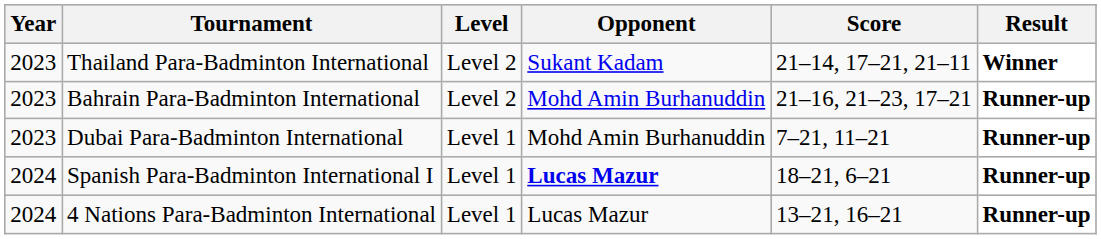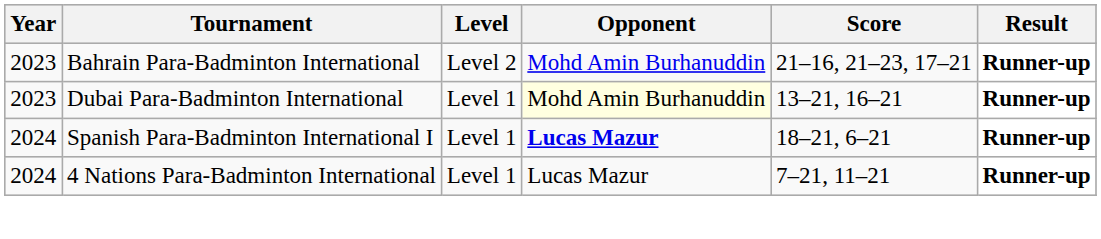 <table class="sortable wikitable" style="font-size: 90%;">
 <tr>
 <th>Year</th>
 <th>Tournament</th>
 <th>Level</th>
 <th>Opponent</th>
 <th>Score</th>
 <th>Result</th>
-</tr>
-<tr>
-<td align="center">2023</td>
-<td align="left">Thailand Para-Badminton International</td>
-<td align="left">Level 2</td>
-<td align="left"> <a href='#'>Sukant Kadam</a></td>
-<td align="left">21–14, 17–21, 21–11</td>
-<td style="text-align:left; background:white"> <strong>Winner</strong></td>
 </tr>
 <tr>
 <td align="center">2023</td>
 <td align="left">Bahrain Para-Badminton International</td>
 <td align="left">Level 2</td>
 <td align="left"> <a href='#'>Mohd Amin Burhanuddin</a></td>
 <td align="left">21–16, 21–23, 17–21</td>
 <td style="text-align:left; background:white"> <strong>Runner-up</strong></td>
 </tr>
 <tr>
 <td align="center">2023</td>
 <td align="left">Dubai Para-Badminton International</td>
 <td align="left">Level 1</td>
-<td align="left"> Mohd Amin Burhanuddin</td>
-<td align="left">7–21, 11–21</td>
+<td align="left" style="background: lightyellow;"> Mohd Amin Burhanuddin</td>
+<td align="left">13–21, 16–21</td>
 <td style="text-align:left; background:white"> <strong>Runner-up</strong></td>
 </tr>
 <tr>
 <td align="center">2024</td>
 <td align="left">Spanish Para-Badminton International I</td>
 <td align="left">Level 1</td>
 <td align="left"><strong> <a href='#'>Lucas Mazur</a></strong></td>
 <td align="left">18–21, 6–21</td>
 <td style="text-align:left; background:white"> <strong>Runner-up</strong></td>
 </tr>
 <tr>
 <td align="center">2024</td>
 <td align="left">4 Nations Para-Badminton International</td>
 <td align="left">Level 1</td>
 <td align="left"> Lucas Mazur</td>
-<td align="left">13–21, 16–21</td>
+<td align="left">7–21, 11–21</td>
 <td style="text-align:left; background:white"> <strong>Runner-up</strong></td>
 </tr>
 </table>
